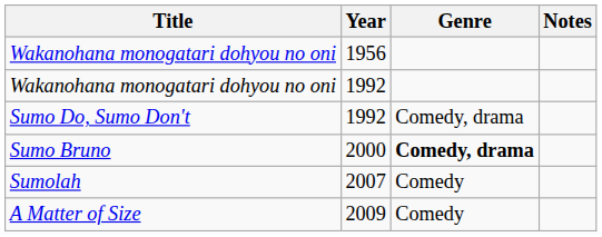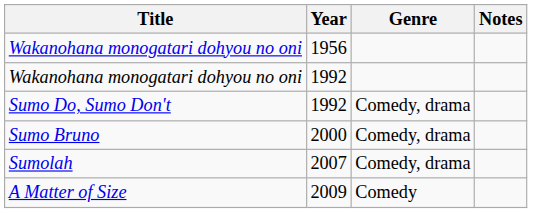 <table class="wikitable sortable">
 <tr>
 <th>Title</th>
 <th>Year</th>
 <th>Genre</th>
 <th>Notes</th>
 </tr>
 <tr>
 <td><em><a href='#'>Wakanohana monogatari dohyou no oni</a></em></td>
 <td>1956</td>
 <td></td>
 <td></td>
 </tr>
 <tr>
 <td><em>Wakanohana monogatari dohyou no oni</em></td>
 <td>1992</td>
 <td></td>
 <td></td>
 </tr>
 <tr>
 <td><em><a href='#'>Sumo Do, Sumo Don't</a></em></td>
 <td>1992</td>
 <td>Comedy, drama</td>
 <td></td>
 </tr>
 <tr>
 <td><em><a href='#'>Sumo Bruno</a></em></td>
 <td>2000</td>
-<td><strong>Comedy, drama</strong></td>
+<td>Comedy, drama</td>
 <td></td>
 </tr>
 <tr>
 <td><em><a href='#'>Sumolah</a></em></td>
 <td>2007</td>
-<td>Comedy</td>
+<td>Comedy, drama</td>
 <td></td>
 </tr>
 <tr>
 <td><em><a href='#'>A Matter of Size</a></em></td>
 <td>2009</td>
 <td>Comedy</td>
 <td></td>
 </tr>
 </table>
